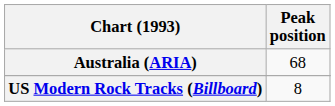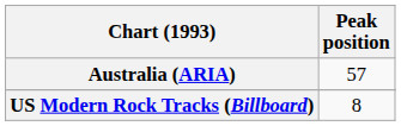 <table class="wikitable sortable plainrowheaders" style="text-align:center">
 <tr>
 <th scope="col">Chart (1993)</th>
 <th scope="col">Peak<br>position</th>
 </tr>
 <tr>
 <th scope="row">Australia (<a href='#'>ARIA</a>)</th>
-<td>68</td>
+<td>57</td>
 </tr>
 <tr>
 </tr>
 <tr>
 <th scope="row">US <a href='#'>Modern Rock Tracks</a> (<em><a href='#'>Billboard</a></em>)</th>
 <td>8</td>
 </tr>
 </table>
